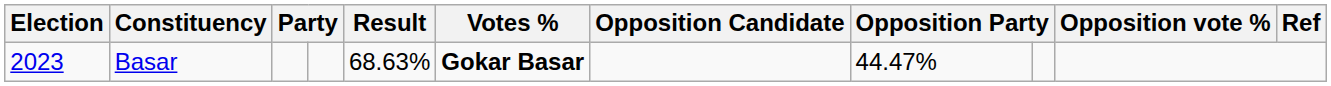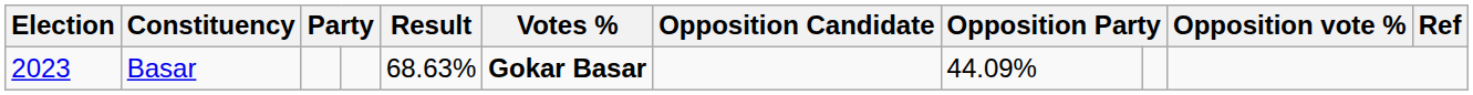 <table class="wikitable sortable">
 <tr>
 <th>Election</th>
 <th>Constituency</th>
 <th colspan="2">Party</th>
 <th>Result</th>
 <th>Votes %</th>
 <th>Opposition Candidate</th>
 <th colspan="2">Opposition Party</th>
 <th>Opposition vote %</th>
 <th>Ref</th>
 </tr>
 <tr>
 <td><a href='#'>2023</a></td>
 <td><a href='#'>Basar</a></td>
 <td></td>
 <td></td>
 <td>68.63%</td>
 <td><strong>Gokar Basar</strong></td>
 <td></td>
-<td>44.47%</td>
+<td>44.09%</td>
 <td></td>
 </tr>
 </table>
